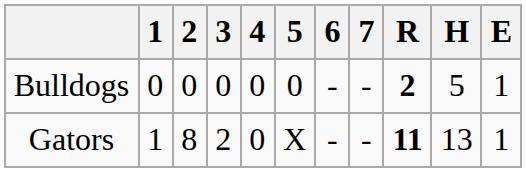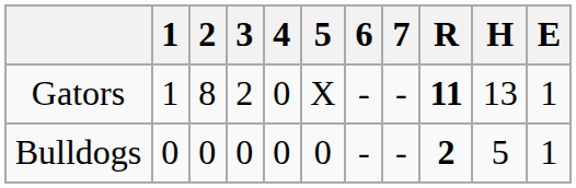 <table align = right border="2" cellpadding="4" cellspacing="0" style="margin: 1em 1em 1em 1em; background: #F9F9F9; border: 1px #aaa solid; border-collapse: collapse;">
 <tr align=center style="background: #F2F2F2;">
 <th></th>
 <th>1</th>
 <th>2</th>
 <th>3</th>
 <th>4</th>
 <th>5</th>
 <th>6</th>
 <th>7</th>
 <th>R</th>
 <th>H</th>
 <th>E</th>
 </tr>
 <tr align=center>
+<td>Gators</td>
+<td>1</td>
+<td>8</td>
+<td>2</td>
+<td>0</td>
+<td>X</td>
+<td>-</td>
+<td>-</td>
+<td><strong>11</strong></td>
+<td>13</td>
+<td>1</td>
+</tr>
+<tr align=center>
 <td>Bulldogs</td>
 <td>0</td>
 <td>0</td>
 <td>0</td>
 <td>0</td>
 <td>0</td>
 <td>-</td>
 <td>-</td>
 <td><strong>2</strong></td>
 <td>5</td>
 <td>1</td>
 </tr>
-<tr align=center>
-<td>Gators</td>
-<td>1</td>
-<td>8</td>
-<td>2</td>
-<td>0</td>
-<td>X</td>
-<td>-</td>
-<td>-</td>
-<td><strong>11</strong></td>
-<td>13</td>
-<td>1</td>
-</tr>
 </table>
